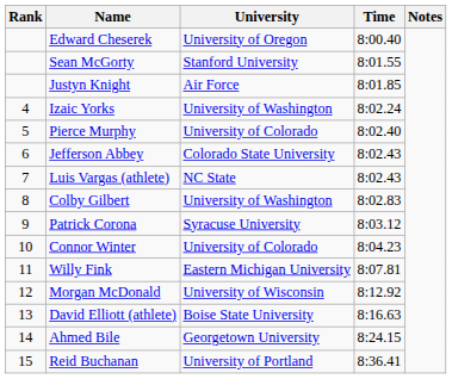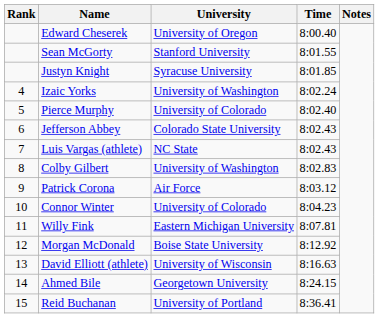 <table class="wikitable sortable" style="text-align:center">
 <tr>
 <th>Rank</th>
 <th>Name</th>
 <th>University</th>
 <th>Time</th>
 <th>Notes</th>
 </tr>
 <tr>
 <td></td>
 <td align=left><a href='#'>Edward Cheserek</a></td>
 <td align=left><a href='#'>University of Oregon</a></td>
 <td>8:00.40</td>
 </tr>
 <tr>
 <td></td>
 <td align=left><a href='#'>Sean McGorty</a></td>
 <td align=left><a href='#'>Stanford University</a></td>
 <td>8:01.55</td>
 </tr>
 <tr>
 <td></td>
 <td align=left><a href='#'>Justyn Knight</a> </td>
-<td align=left><a href='#'>Air Force</a></td>
+<td align=left><a href='#'>Syracuse University</a></td>
 <td>8:01.85</td>
 </tr>
 <tr>
 <td>4</td>
 <td align=left><a href='#'>Izaic Yorks</a></td>
 <td align=left><a href='#'>University of Washington</a></td>
 <td>8:02.24</td>
 </tr>
 <tr>
 <td>5</td>
 <td align=left><a href='#'>Pierce Murphy</a></td>
 <td align=left><a href='#'>University of Colorado</a></td>
 <td>8:02.40</td>
 </tr>
 <tr>
 <td>6</td>
 <td align=left><a href='#'>Jefferson Abbey</a></td>
 <td align=left><a href='#'>Colorado State University</a></td>
 <td>8:02.43</td>
 </tr>
 <tr>
 <td>7</td>
 <td align=left><a href='#'>Luis Vargas (athlete)</a></td>
 <td align=left><a href='#'>NC State</a></td>
 <td>8:02.43</td>
 </tr>
 <tr>
 <td>8</td>
 <td align=left><a href='#'>Colby Gilbert</a></td>
 <td align=left><a href='#'>University of Washington</a></td>
 <td>8:02.83</td>
 </tr>
 <tr>
 <td>9</td>
 <td align=left><a href='#'>Patrick Corona</a></td>
-<td align=left><a href='#'>Syracuse University</a></td>
+<td align=left><a href='#'>Air Force</a></td>
 <td>8:03.12</td>
 </tr>
 <tr>
 <td>10</td>
 <td align=left><a href='#'>Connor Winter</a></td>
 <td align=left><a href='#'>University of Colorado</a></td>
 <td>8:04.23</td>
 </tr>
 <tr>
 <td>11</td>
 <td align=left><a href='#'>Willy Fink</a></td>
 <td align=left><a href='#'>Eastern Michigan University</a></td>
 <td>8:07.81</td>
 </tr>
 <tr>
 <td>12</td>
 <td align=left><a href='#'>Morgan McDonald</a> </td>
-<td align=left><a href='#'>University of Wisconsin</a></td>
+<td align=left><a href='#'>Boise State University</a></td>
 <td>8:12.92</td>
 </tr>
 <tr>
 <td>13</td>
 <td align=left><a href='#'>David Elliott (athlete)</a></td>
-<td align=left><a href='#'>Boise State University</a></td>
+<td align=left><a href='#'>University of Wisconsin</a></td>
 <td>8:16.63</td>
 </tr>
 <tr>
 <td>14</td>
 <td align=left><a href='#'>Ahmed Bile</a></td>
 <td align=left><a href='#'>Georgetown University</a></td>
 <td>8:24.15</td>
 </tr>
 <tr>
 <td>15</td>
 <td align=left><a href='#'>Reid Buchanan</a></td>
 <td align=left><a href='#'>University of Portland</a></td>
 <td>8:36.41</td>
 </tr>
 </table>
